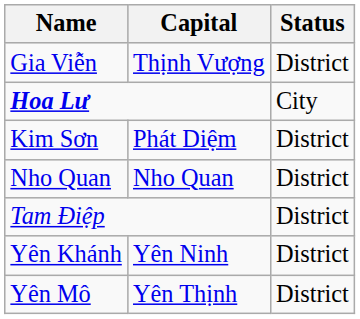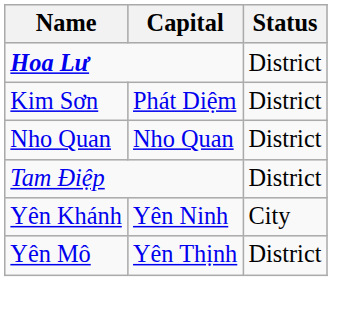 <table class="wikitable sortable">
 <tr>
 <th>Name</th>
 <th>Capital</th>
 <th>Status</th>
 </tr>
 <tr>
-<td><a href='#'>Gia Viễn</a></td>
-<td><a href='#'>Thịnh Vượng</a></td>
+<td colspan="2"><strong><em><a href='#'>Hoa Lư</a></em></strong></td>
 <td>District</td>
-</tr>
-<tr>
-<td colspan="2"><strong><em><a href='#'>Hoa Lư</a></em></strong></td>
-<td>City</td>
 </tr>
 <tr>
 <td><a href='#'>Kim Sơn</a></td>
 <td><a href='#'>Phát Diệm</a></td>
 <td>District</td>
 </tr>
 <tr>
 <td><a href='#'>Nho Quan</a></td>
 <td><a href='#'>Nho Quan</a></td>
 <td>District</td>
 </tr>
 <tr>
 <td colspan="2"><em><a href='#'>Tam Điệp</a></em></td>
 <td>District</td>
 </tr>
 <tr>
 <td><a href='#'>Yên Khánh</a></td>
 <td><a href='#'>Yên Ninh</a></td>
-<td>District</td>
+<td>City</td>
 </tr>
 <tr>
 <td><a href='#'>Yên Mô</a></td>
 <td><a href='#'>Yên Thịnh</a></td>
 <td>District</td>
 </tr>
 </table>
